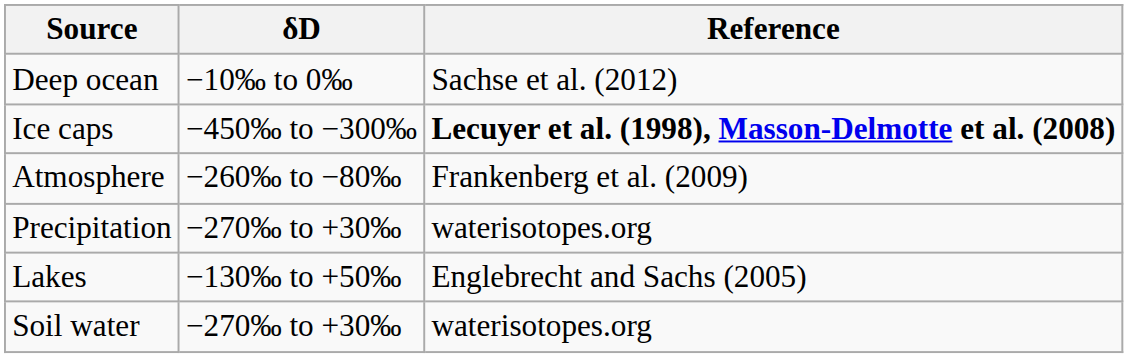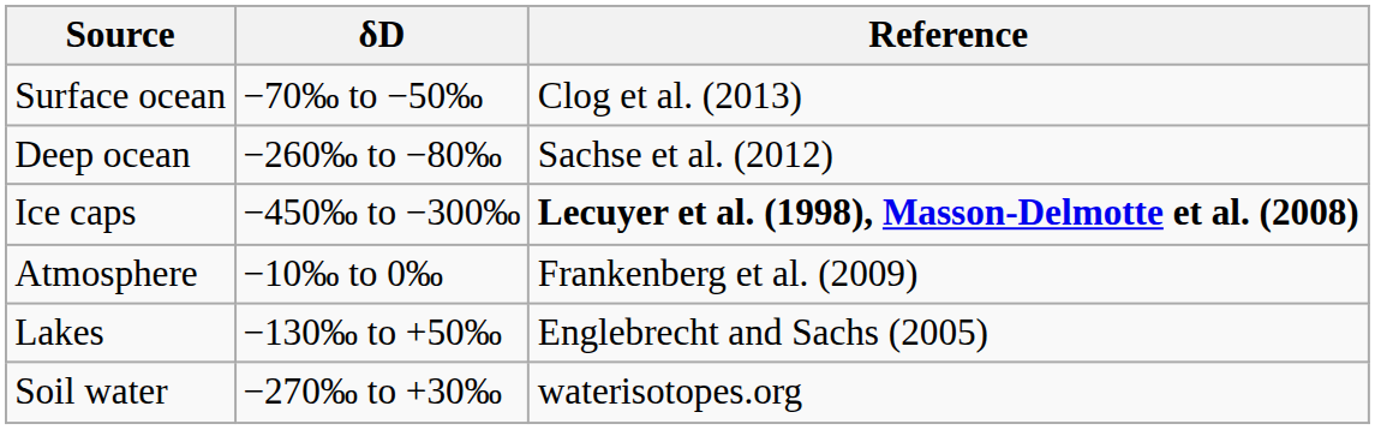 <table class="wikitable">
 <tr>
 <th>Source</th>
 <th>δD</th>
 <th>Reference</th>
 </tr>
 <tr>
+<td>Surface ocean</td>
+<td>−70‰ to −50‰</td>
+<td>Clog et al. (2013)</td>
+</tr>
+<tr>
 <td>Deep ocean</td>
-<td>−10‰ to 0‰</td>
+<td>−260‰ to −80‰</td>
 <td>Sachse et al. (2012)</td>
 </tr>
 <tr>
 <td>Ice caps</td>
 <td>−450‰ to −300‰</td>
 <td><strong>Lecuyer et al. (1998), <a href='#'>Masson-Delmotte</a> et al. (2008)</strong></td>
 </tr>
 <tr>
 <td>Atmosphere</td>
-<td>−260‰ to −80‰</td>
+<td>−10‰ to 0‰</td>
 <td>Frankenberg et al. (2009)</td>
-</tr>
-<tr>
-<td>Precipitation</td>
-<td>−270‰ to +30‰</td>
-<td>waterisotopes.org</td>
 </tr>
 <tr>
 <td>Lakes</td>
 <td>−130‰ to +50‰</td>
 <td>Englebrecht and Sachs (2005)</td>
 </tr>
 <tr>
 <td>Soil water</td>
 <td>−270‰ to +30‰</td>
 <td>waterisotopes.org</td>
 </tr>
 </table>
